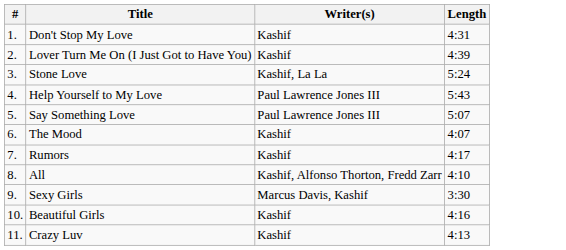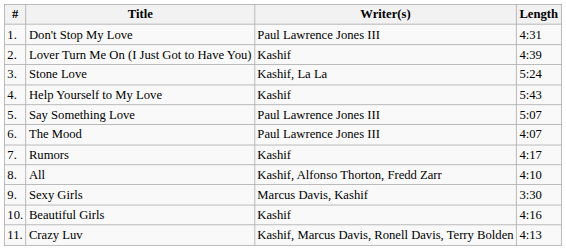 <table class="wikitable">
 <tr>
 <th>#</th>
 <th>Title</th>
 <th>Writer(s)</th>
 <th>Length</th>
 </tr>
 <tr>
 <td>1.</td>
 <td>Don't Stop My Love</td>
-<td>Kashif</td>
+<td>Paul Lawrence Jones III</td>
 <td>4:31</td>
 </tr>
 <tr>
 <td>2.</td>
 <td>Lover Turn Me On (I Just Got to Have You)</td>
 <td>Kashif</td>
 <td>4:39</td>
 </tr>
 <tr>
 <td>3.</td>
 <td>Stone Love</td>
 <td>Kashif, La La</td>
 <td>5:24</td>
 </tr>
 <tr>
 <td>4.</td>
 <td>Help Yourself to My Love</td>
-<td>Paul Lawrence Jones III</td>
+<td>Kashif</td>
 <td>5:43</td>
 </tr>
 <tr>
 <td>5.</td>
 <td>Say Something Love</td>
 <td>Paul Lawrence Jones III</td>
 <td>5:07</td>
 </tr>
 <tr>
 <td>6.</td>
 <td>The Mood</td>
-<td>Kashif</td>
+<td>Paul Lawrence Jones III</td>
 <td>4:07</td>
 </tr>
 <tr>
 <td>7.</td>
 <td>Rumors</td>
 <td>Kashif</td>
 <td>4:17</td>
 </tr>
 <tr>
 <td>8.</td>
 <td>All</td>
 <td>Kashif, Alfonso Thorton, Fredd Zarr</td>
 <td>4:10</td>
 </tr>
 <tr>
 <td>9.</td>
 <td>Sexy Girls</td>
 <td>Marcus Davis, Kashif</td>
 <td>3:30</td>
 </tr>
 <tr>
 <td>10.</td>
 <td>Beautiful Girls</td>
 <td>Kashif</td>
 <td>4:16</td>
 </tr>
 <tr>
 <td>11.</td>
 <td>Crazy Luv</td>
-<td>Kashif</td>
+<td>Kashif, Marcus Davis, Ronell Davis, Terry Bolden</td>
 <td>4:13</td>
 </tr>
 </table>
